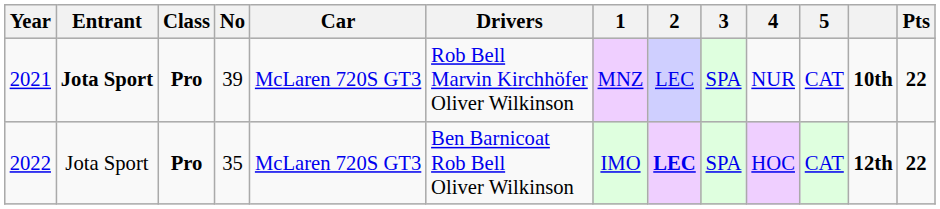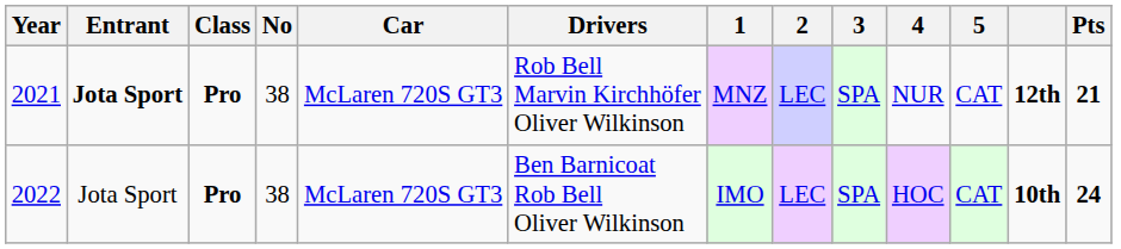 <table class="wikitable" style="font-size: 85%; text-align:center">
 <tr>
 <th>Year</th>
 <th>Entrant</th>
 <th>Class</th>
 <th>No</th>
 <th>Car</th>
 <th>Drivers</th>
 <th>1</th>
 <th>2</th>
 <th>3</th>
 <th>4</th>
 <th>5</th>
 <th></th>
 <th>Pts</th>
 </tr>
 <tr>
 <td><a href='#'>2021</a></td>
 <td><strong> Jota Sport</strong></td>
 <td><strong>Pro</strong></td>
-<td>39</td>
+<td>38</td>
 <td><a href='#'>McLaren 720S GT3</a></td>
 <td align="left"> <a href='#'>Rob Bell</a><br> <a href='#'>Marvin Kirchhöfer</a><br> Oliver Wilkinson</td>
 <td style="background:#EFCFFF;"><a href='#'>MNZ</a><br></td>
 <td style="background:#CFCFFF;"><a href='#'>LEC</a><br></td>
 <td style="background:#DFFFDF;"><a href='#'>SPA</a><br></td>
 <td><a href='#'>NUR</a></td>
 <td><a href='#'>CAT</a></td>
-<td><strong>10th</strong></td>
-<td><strong>22</strong></td>
+<td><strong>12th</strong></td>
+<td><strong>21</strong></td>
 </tr>
 <tr>
 <td><a href='#'>2022</a></td>
 <td> Jota Sport</td>
 <td><strong>Pro</strong></td>
-<td>35</td>
+<td>38</td>
 <td><a href='#'>McLaren 720S GT3</a></td>
 <td align="left"> <a href='#'>Ben Barnicoat</a><br> <a href='#'>Rob Bell</a><br> Oliver Wilkinson</td>
 <td style="background:#DFFFDF;"><a href='#'>IMO</a><br></td>
-<td style="background:#EFCFFF;"><strong><a href='#'>LEC</a><br></strong></td>
+<td style="background:#EFCFFF;"><a href='#'>LEC</a><br></td>
 <td style="background:#DFFFDF;"><a href='#'>SPA</a><br></td>
 <td style="background:#EFCFFF;"><a href='#'>HOC</a><br></td>
 <td style="background:#DFFFDF;"><a href='#'>CAT</a><br></td>
-<td><strong>12th</strong></td>
-<td><strong>22</strong></td>
+<td><strong>10th</strong></td>
+<td><strong>24</strong></td>
 </tr>
 </table>
